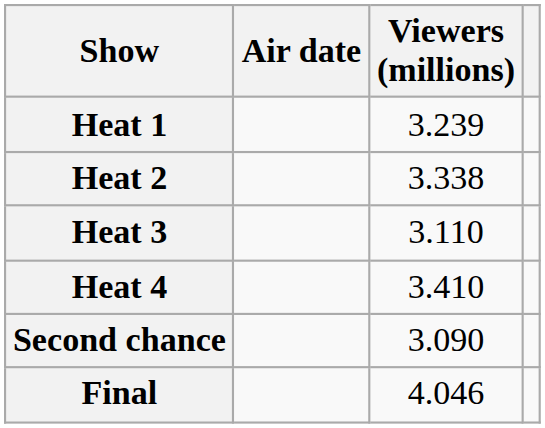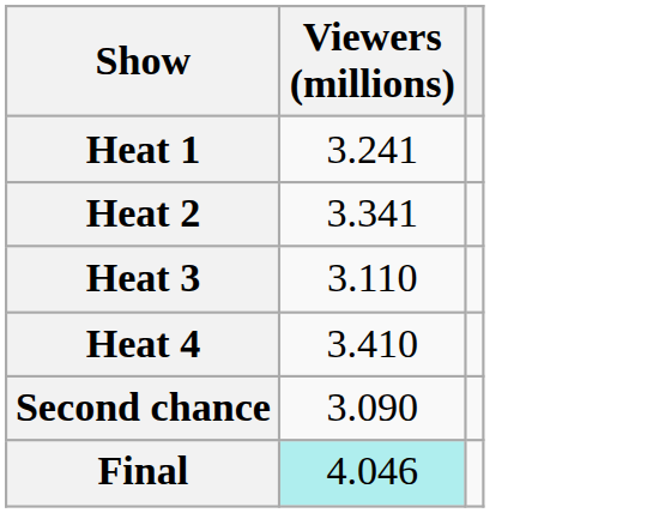 <table class="wikitable plainrowheaders sortable" style="text-align:center">
 <tr>
 <th scope="col" class="unsortable">Show</th>
-<th scope="col">Air date</th>
 <th scope="col">Viewers<br>(millions)</th>
 <th scope="col" class="unsortable"></th>
 </tr>
 <tr>
 <th scope="row">Heat 1</th>
-<td></td>
-<td>3.239</td>
+<td>3.241</td>
 <td></td>
 </tr>
 <tr>
 <th scope="row">Heat 2</th>
-<td></td>
-<td>3.338</td>
+<td>3.341</td>
 <td></td>
 </tr>
 <tr>
 <th scope="row">Heat 3</th>
-<td></td>
 <td>3.110</td>
 <td></td>
 </tr>
 <tr>
 <th scope="row">Heat 4</th>
-<td></td>
 <td>3.410</td>
 <td></td>
 </tr>
 <tr>
 <th scope="row">Second chance</th>
-<td></td>
 <td>3.090</td>
 <td></td>
 </tr>
 <tr>
 <th scope="row">Final</th>
-<td></td>
-<td>4.046</td>
+<td style="background: paleturquoise;">4.046</td>
 <td></td>
 </tr>
 </table>
